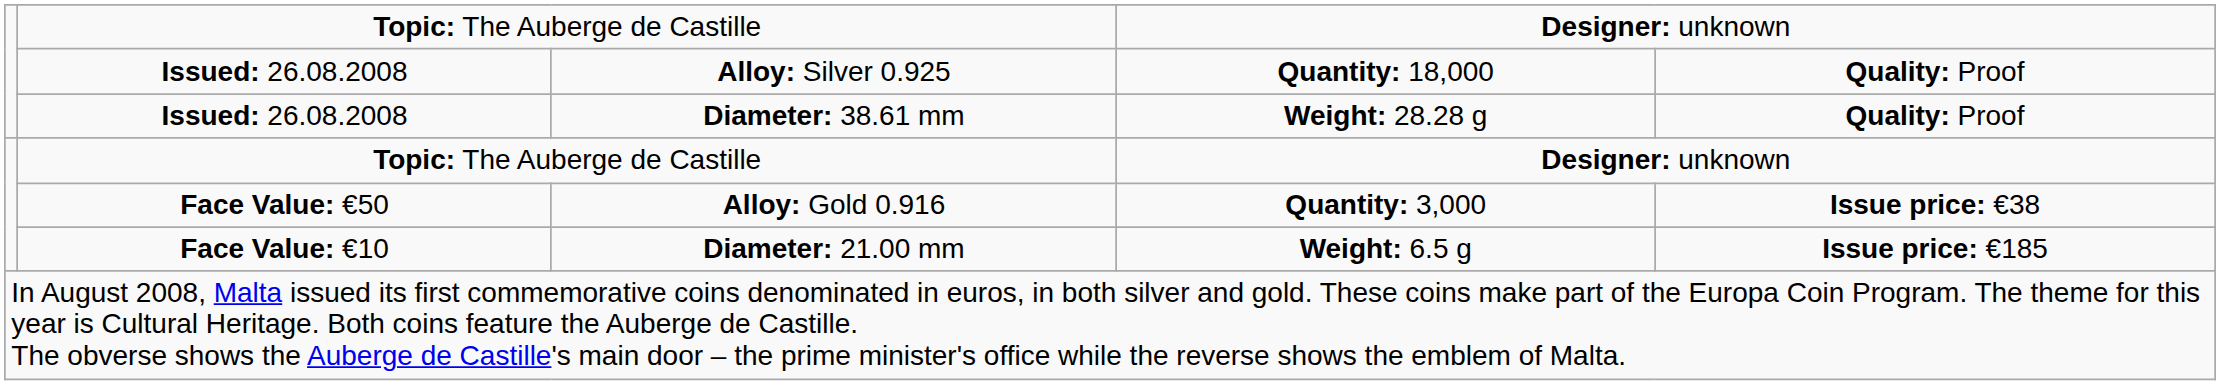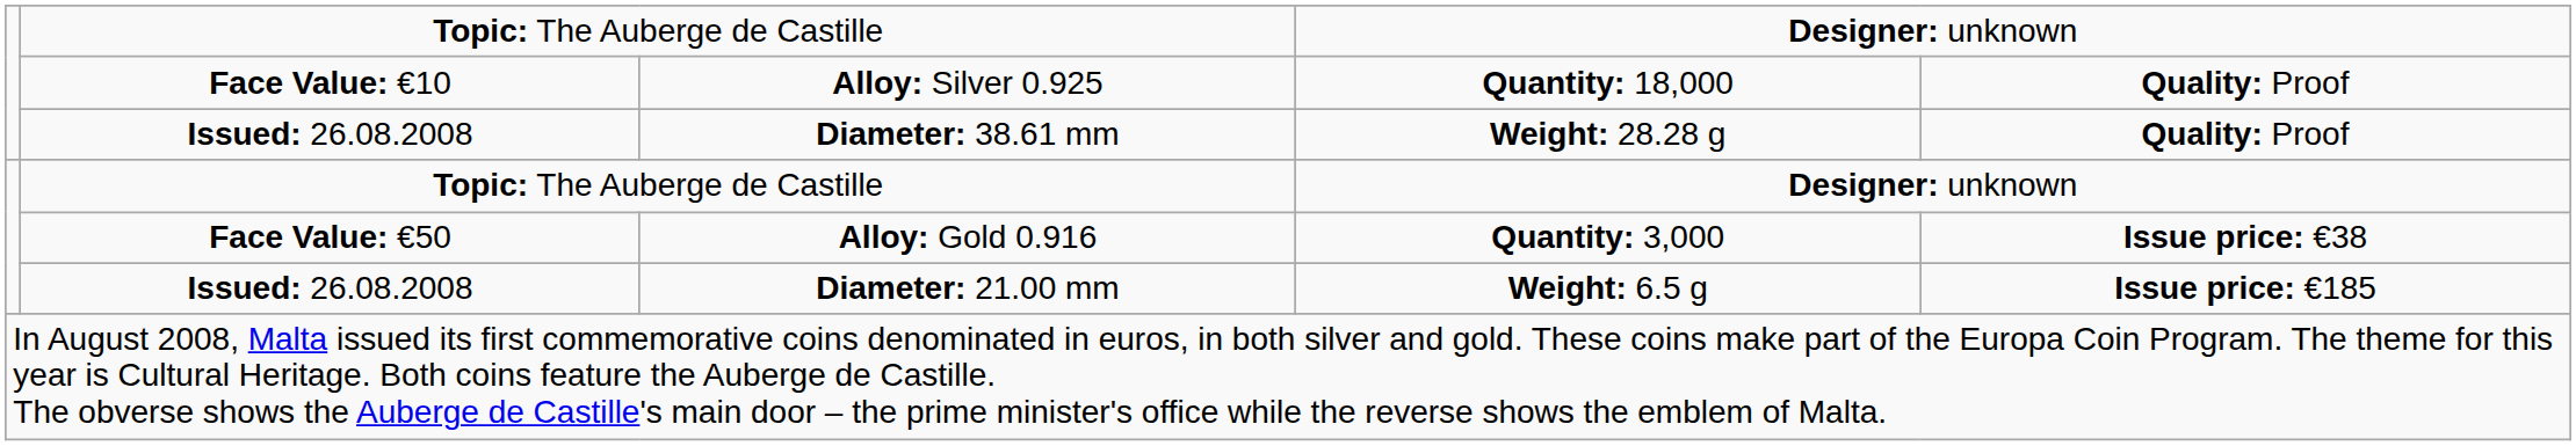 <table class="wikitable" width=100%>
 <tr>
 <td rowspan=3 width="330px" nowrap align=center></td>
 <td colspan="2" width="50%" align=center><strong>Topic:</strong> The Auberge de Castille</td>
 <td colspan="2" width="50%" align=center><strong>Designer:</strong> unknown</td>
 </tr>
 <tr>
-<td align=center><strong>Issued:</strong> 26.08.2008</td>
+<td align=center><strong>Face Value:</strong> €10</td>
 <td align=center><strong>Alloy:</strong> Silver 0.925</td>
 <td align=center><strong>Quantity:</strong> 18,000</td>
 <td align=center><strong>Quality:</strong> Proof</td>
 </tr>
 <tr>
 <td align=center><strong>Issued:</strong> 26.08.2008</td>
 <td align=center><strong>Diameter:</strong> 38.61 mm</td>
 <td align=center><strong>Weight:</strong> 28.28 g</td>
 <td align=center><strong>Quality:</strong> Proof</td>
 </tr>
 <tr>
 <td rowspan=3 width="330px" nowrap align=center></td>
 <td colspan="2" width="50%" align=center><strong>Topic:</strong> The Auberge de Castille</td>
 <td colspan="2" width="50%" align=center><strong>Designer:</strong> unknown</td>
 </tr>
 <tr>
 <td align=center><strong>Face Value:</strong> €50</td>
 <td align=center><strong>Alloy:</strong> Gold 0.916</td>
 <td align=center><strong>Quantity:</strong> 3,000</td>
 <td align=center><strong>Issue price:</strong> €38</td>
 </tr>
 <tr>
-<td align=center><strong>Face Value:</strong> €10</td>
+<td align=center><strong>Issued:</strong> 26.08.2008</td>
 <td align=center><strong>Diameter:</strong> 21.00 mm</td>
 <td align=center><strong>Weight:</strong> 6.5 g</td>
 <td align=center><strong>Issue price:</strong> €185</td>
 </tr>
 <tr>
 <td colspan="5" align=left>In August 2008, <a href='#'>Malta</a> issued its first commemorative coins denominated in euros, in both silver and gold. These coins make part of the Europa Coin Program.  The theme for this year is Cultural Heritage. Both coins feature the Auberge de Castille.<br>The obverse shows the <a href='#'>Auberge de Castille</a>'s main door – the prime minister's office while the reverse shows the emblem of Malta.</td>
 </tr>
 </table>
